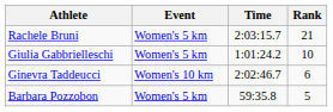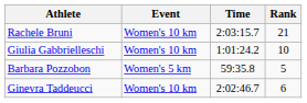 <table class="wikitable" style="text-align:center; font-size:90%; width:30%;">
 <tr>
 <th>Athlete</th>
 <th>Event</th>
 <th>Time</th>
 <th>Rank</th>
 </tr>
 <tr>
 <td align=left><a href='#'>Rachele Bruni</a></td>
-<td align=left><a href='#'>Women's 5 km</a></td>
+<td align=left><a href='#'>Women's 10 km</a></td>
 <td>2:03:15.7</td>
 <td>21</td>
 </tr>
 <tr>
 <td align=left><a href='#'>Giulia Gabbrielleschi</a></td>
-<td align=left><a href='#'>Women's 5 km</a></td>
+<td align=left><a href='#'>Women's 10 km</a></td>
 <td>1:01:24.2</td>
 <td>10</td>
+</tr>
+<tr>
+<td align=left><a href='#'>Barbara Pozzobon</a></td>
+<td align=left><a href='#'>Women's 5 km</a></td>
+<td>59:35.8</td>
+<td>5</td>
 </tr>
 <tr>
 <td align=left><a href='#'>Ginevra Taddeucci</a></td>
 <td align=left><a href='#'>Women's 10 km</a></td>
 <td>2:02:46.7</td>
 <td>6</td>
 </tr>
-<tr>
-<td align=left><a href='#'>Barbara Pozzobon</a></td>
-<td align=left><a href='#'>Women's 5 km</a></td>
-<td>59:35.8</td>
-<td>5</td>
-</tr>
 </table>
